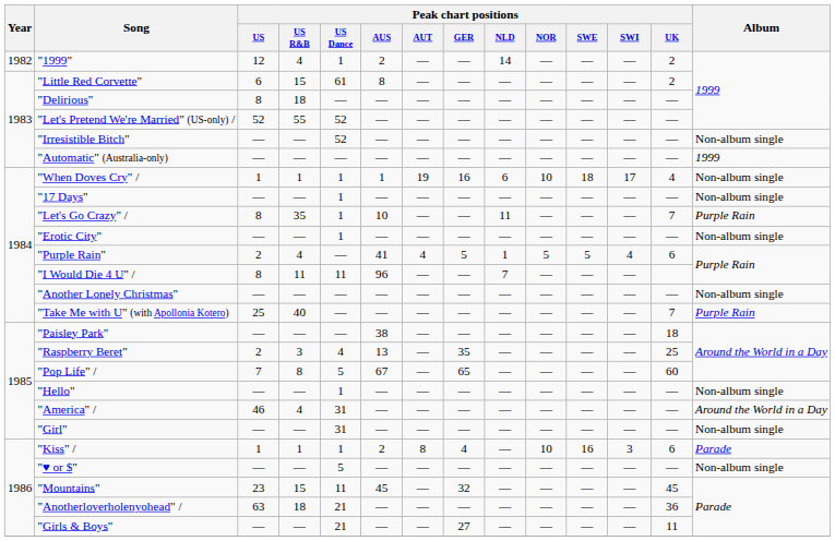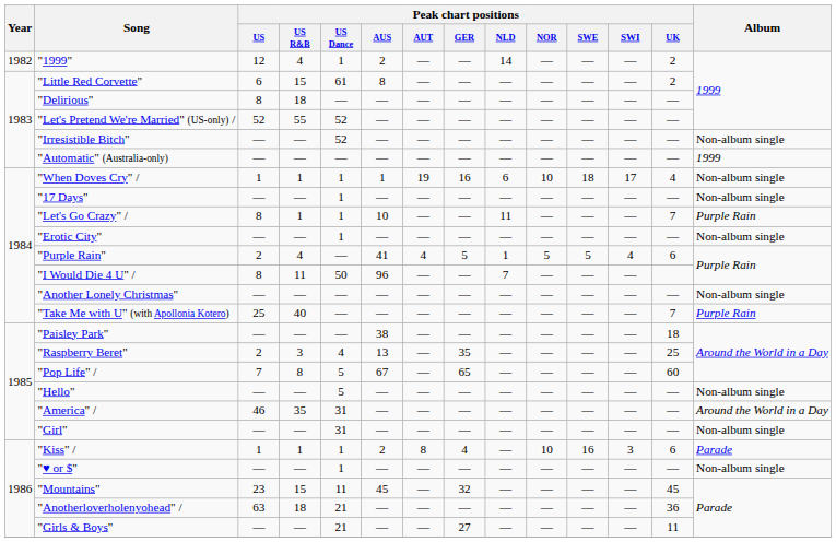 <table class="wikitable">
 <tr>
 <th rowspan="2">Year</th>
 <th rowspan="2">Song</th>
 <th colspan="11">Peak chart positions</th>
 <th rowspan="2">Album</th>
 </tr>
 <tr>
 <th style="width:4em;font-size:75%"><a href='#'>US</a><br></th>
 <th style="width:4em;font-size:75%"><a href='#'>US<br>R&B</a><br></th>
 <th style="width:4em;font-size:75%"><a href='#'>US<br>Dance</a><br></th>
 <th style="width:4em;font-size:75%"><a href='#'>AUS</a><br></th>
 <th style="width:4em;font-size:75%"><a href='#'>AUT</a><br></th>
 <th style="width:4em;font-size:75%"><a href='#'>GER</a><br></th>
 <th style="width:4em;font-size:75%"><a href='#'>NLD</a><br></th>
 <th style="width:4em;font-size:75%"><a href='#'>NOR</a><br></th>
 <th style="width:4em;font-size:75%"><a href='#'>SWE</a><br></th>
 <th style="width:4em;font-size:80%"><a href='#'>SWI</a><br></th>
 <th style="width:4em;font-size:75%"><a href='#'>UK</a><br></th>
 </tr>
 <tr>
 <td rowspan="1">1982</td>
 <td>"<a href='#'>1999</a>"</td>
 <td align="center">12</td>
 <td align="center">4</td>
 <td align="center">1</td>
 <td align="center">2</td>
 <td align="center">—</td>
 <td align="center">—</td>
 <td align="center">14</td>
 <td align="center">—</td>
 <td align="center">—</td>
 <td align="center">—</td>
 <td align="center">2</td>
 <td rowspan="4"><em><a href='#'>1999</a></em></td>
 </tr>
 <tr>
 <td rowspan="5">1983</td>
 <td>"<a href='#'>Little Red Corvette</a>"</td>
 <td align="center">6</td>
 <td align="center">15</td>
 <td align="center">61</td>
 <td align="center">8</td>
 <td align="center">—</td>
 <td align="center">—</td>
 <td align="center">—</td>
 <td align="center">—</td>
 <td align="center">—</td>
 <td align="center">—</td>
 <td align="center">2</td>
 </tr>
 <tr>
 <td>"<a href='#'>Delirious</a>"</td>
 <td align="center">8</td>
 <td align="center">18</td>
 <td align="center">—</td>
 <td align="center">—</td>
 <td align="center">—</td>
 <td align="center">—</td>
 <td align="center">—</td>
 <td align="center">—</td>
 <td align="center">—</td>
 <td align="center">—</td>
 <td align="center">—</td>
 </tr>
 <tr>
 <td>"<a href='#'>Let's Pretend We're Married</a>" <small>(US-only)</small> /</td>
 <td align="center">52</td>
 <td align="center">55</td>
 <td align="center">52</td>
 <td align="center">—</td>
 <td align="center">—</td>
 <td align="center">—</td>
 <td align="center">—</td>
 <td align="center">—</td>
 <td align="center">—</td>
 <td align="center">—</td>
 <td align="center">—</td>
 </tr>
 <tr>
 <td>"<a href='#'>Irresistible Bitch</a>"</td>
 <td align="center">—</td>
 <td align="center">—</td>
 <td align="center">52</td>
 <td align="center">—</td>
 <td align="center">—</td>
 <td align="center">—</td>
 <td align="center">—</td>
 <td align="center">—</td>
 <td align="center">—</td>
 <td align="center">—</td>
 <td align="center">—</td>
 <td>Non-album single</td>
 </tr>
 <tr>
 <td>"<a href='#'>Automatic</a>" <small>(Australia-only)</small></td>
 <td align="center">—</td>
 <td align="center">—</td>
 <td align="center">—</td>
 <td align="center">—</td>
 <td align="center">—</td>
 <td align="center">—</td>
 <td align="center">—</td>
 <td align="center">—</td>
 <td align="center">—</td>
 <td align="center">—</td>
 <td align="center">—</td>
 <td><em>1999</em></td>
 </tr>
 <tr>
 <td rowspan="8">1984</td>
 <td>"<a href='#'>When Doves Cry</a>" /</td>
 <td align="center">1</td>
 <td align="center">1</td>
 <td align="center">1</td>
 <td align="center">1</td>
 <td align="center">19</td>
 <td align="center">16</td>
 <td align="center">6</td>
 <td align="center">10</td>
 <td align="center">18</td>
 <td align="center">17</td>
 <td align="center">4</td>
 <td>Non-album single</td>
 </tr>
 <tr>
 <td>"<a href='#'>17 Days</a>"</td>
 <td align="center">—</td>
 <td align="center">—</td>
 <td align="center">1</td>
 <td align="center">—</td>
 <td align="center">—</td>
 <td align="center">—</td>
 <td align="center">—</td>
 <td align="center">—</td>
 <td align="center">—</td>
 <td align="center">—</td>
 <td align="center">—</td>
 <td>Non-album single</td>
 </tr>
 <tr>
 <td>"<a href='#'>Let's Go Crazy</a>" /</td>
 <td align="center">8</td>
-<td align="center">35</td>
+<td align="center">1</td>
 <td align="center">1</td>
 <td align="center">10</td>
 <td align="center">—</td>
 <td align="center">—</td>
 <td align="center">11</td>
 <td align="center">—</td>
 <td align="center">—</td>
 <td align="center">—</td>
 <td align="center">7</td>
 <td><em>Purple Rain</em></td>
 </tr>
 <tr>
 <td>"<a href='#'>Erotic City</a>"</td>
 <td align="center">—</td>
 <td align="center">—</td>
 <td align="center">1</td>
 <td align="center">—</td>
 <td align="center">—</td>
 <td align="center">—</td>
 <td align="center">—</td>
 <td align="center">—</td>
 <td align="center">—</td>
 <td align="center">—</td>
 <td align="center">—</td>
 <td>Non-album single</td>
 </tr>
 <tr>
 <td>"<a href='#'>Purple Rain</a>"</td>
 <td align="center">2</td>
 <td align="center">4</td>
 <td align="center">—</td>
 <td align="center">41</td>
 <td align="center">4</td>
 <td align="center">5</td>
 <td align="center">1</td>
 <td align="center">5</td>
 <td align="center">5</td>
 <td align="center">4</td>
 <td align="center">6</td>
 <td rowspan="2"><em>Purple Rain</em></td>
 </tr>
 <tr>
 <td>"<a href='#'>I Would Die 4 U</a>" /</td>
 <td align="center">8</td>
 <td align="center">11</td>
-<td align="center">11</td>
+<td align="center">50</td>
 <td align="center">96</td>
 <td align="center">—</td>
 <td align="center">—</td>
 <td align="center">7</td>
 <td align="center">—</td>
 <td align="center">—</td>
 <td align="center">—</td>
 </tr>
 <tr>
 <td>"<a href='#'>Another Lonely Christmas</a>"</td>
 <td align="center">—</td>
 <td align="center">—</td>
 <td align="center">—</td>
 <td align="center">—</td>
 <td align="center">—</td>
 <td align="center">—</td>
 <td align="center">—</td>
 <td align="center">—</td>
 <td align="center">—</td>
 <td align="center">—</td>
 <td align="center">—</td>
 <td>Non-album single</td>
 </tr>
 <tr>
 <td>"<a href='#'>Take Me with U</a>" <small>(with <a href='#'>Apollonia Kotero</a>)</small></td>
 <td align="center">25</td>
 <td align="center">40</td>
 <td align="center">—</td>
 <td align="center">—</td>
 <td align="center">—</td>
 <td align="center">—</td>
 <td align="center">—</td>
 <td align="center">—</td>
 <td align="center">—</td>
 <td align="center">—</td>
 <td align="center">7</td>
 <td><em><a href='#'>Purple Rain</a></em></td>
 </tr>
 <tr>
 <td rowspan="6">1985</td>
 <td>"<a href='#'>Paisley Park</a>"</td>
 <td align="center">—</td>
 <td align="center">—</td>
 <td align="center">—</td>
 <td align="center">38</td>
 <td align="center">—</td>
 <td align="center">—</td>
 <td align="center">—</td>
 <td align="center">—</td>
 <td align="center">—</td>
 <td align="center">—</td>
 <td align="center">18</td>
 <td rowspan="3"><em><a href='#'>Around the World in a Day</a></em></td>
 </tr>
 <tr>
 <td>"<a href='#'>Raspberry Beret</a>"</td>
 <td align="center">2</td>
 <td align="center">3</td>
 <td align="center">4</td>
 <td align="center">13</td>
 <td align="center">—</td>
 <td align="center">35</td>
 <td align="center">—</td>
 <td align="center">—</td>
 <td align="center">—</td>
 <td align="center">—</td>
 <td align="center">25</td>
 </tr>
 <tr>
 <td>"<a href='#'>Pop Life</a>" /</td>
 <td align="center">7</td>
 <td align="center">8</td>
 <td align="center">5</td>
 <td align="center">67</td>
 <td align="center">—</td>
 <td align="center">65</td>
 <td align="center">—</td>
 <td align="center">—</td>
 <td align="center">—</td>
 <td align="center">—</td>
 <td align="center">60</td>
 </tr>
 <tr>
 <td>"<a href='#'>Hello</a>"</td>
 <td align="center">—</td>
 <td align="center">—</td>
-<td align="center">1</td>
+<td align="center">5</td>
 <td align="center">—</td>
 <td align="center">—</td>
 <td align="center">—</td>
 <td align="center">—</td>
 <td align="center">—</td>
 <td align="center">—</td>
 <td align="center">—</td>
 <td align="center">—</td>
 <td>Non-album single</td>
 </tr>
 <tr>
 <td>"<a href='#'>America</a>" /</td>
 <td align="center">46</td>
-<td align="center">4</td>
+<td align="center">35</td>
 <td align="center">31</td>
 <td align="center">—</td>
 <td align="center">—</td>
 <td align="center">—</td>
 <td align="center">—</td>
 <td align="center">—</td>
 <td align="center">—</td>
 <td align="center">—</td>
 <td align="center">—</td>
 <td><em>Around the World in a Day</em></td>
 </tr>
 <tr>
 <td>"<a href='#'>Girl</a>"</td>
 <td align="center">—</td>
 <td align="center">—</td>
 <td align="center">31</td>
 <td align="center">—</td>
 <td align="center">—</td>
 <td align="center">—</td>
 <td align="center">—</td>
 <td align="center">—</td>
 <td align="center">—</td>
 <td align="center">—</td>
 <td align="center">—</td>
 <td>Non-album single</td>
 </tr>
 <tr>
 <td rowspan="5">1986</td>
 <td>"<a href='#'>Kiss</a>" /</td>
 <td align="center">1</td>
 <td align="center">1</td>
 <td align="center">1</td>
 <td align="center">2</td>
 <td align="center">8</td>
 <td align="center">4</td>
 <td align="center">—</td>
 <td align="center">10</td>
 <td align="center">16</td>
 <td align="center">3</td>
 <td align="center">6</td>
 <td><em><a href='#'>Parade</a></em></td>
 </tr>
 <tr>
 <td>"<a href='#'>♥ or $</a>"</td>
 <td align="center">—</td>
 <td align="center">—</td>
-<td align="center">5</td>
+<td align="center">1</td>
 <td align="center">—</td>
 <td align="center">—</td>
 <td align="center">—</td>
 <td align="center">—</td>
 <td align="center">—</td>
 <td align="center">—</td>
 <td align="center">—</td>
 <td align="center">—</td>
 <td>Non-album single</td>
 </tr>
 <tr>
 <td>"<a href='#'>Mountains</a>"</td>
 <td align="center">23</td>
 <td align="center">15</td>
 <td align="center">11</td>
 <td align="center">45</td>
 <td align="center">—</td>
 <td align="center">32</td>
 <td align="center">—</td>
 <td align="center">—</td>
 <td align="center">—</td>
 <td align="center">—</td>
 <td align="center">45</td>
 <td rowspan="3"><em>Parade</em></td>
 </tr>
 <tr>
 <td>"<a href='#'>Anotherloverholenyohead</a>" /</td>
 <td align="center">63</td>
 <td align="center">18</td>
 <td align="center">21</td>
 <td align="center">—</td>
 <td align="center">—</td>
 <td align="center">—</td>
 <td align="center">—</td>
 <td align="center">—</td>
 <td align="center">—</td>
 <td align="center">—</td>
 <td align="center">36</td>
 </tr>
 <tr>
 <td>"<a href='#'>Girls & Boys</a>"</td>
 <td align="center">—</td>
 <td align="center">—</td>
 <td align="center">21</td>
 <td align="center">—</td>
 <td align="center">—</td>
 <td align="center">27</td>
 <td align="center">—</td>
 <td align="center">—</td>
 <td align="center">—</td>
 <td align="center">—</td>
 <td align="center">11</td>
 </tr>
 <tr>
 </tr>
 </table>
